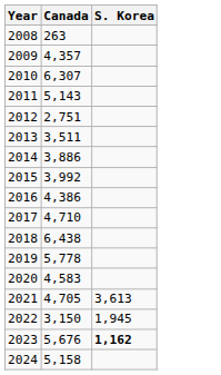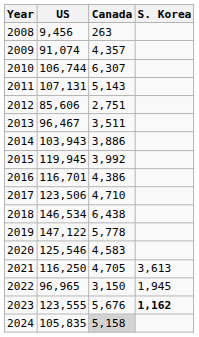 <table class="wikitable">
 <tr>
 <th>Year</th>
+<th>US</th>
 <th>Canada</th>
 <th>S. Korea</th>
 </tr>
 <tr>
 <td>2008</td>
+<td>9,456</td>
 <td>263</td>
 <td></td>
 </tr>
 <tr>
 <td>2009</td>
+<td>91,074</td>
 <td>4,357</td>
 <td></td>
 </tr>
 <tr>
 <td>2010</td>
+<td>106,744</td>
 <td>6,307</td>
 <td></td>
 </tr>
 <tr>
 <td>2011</td>
+<td>107,131</td>
 <td>5,143</td>
 <td></td>
 </tr>
 <tr>
 <td>2012</td>
+<td>85,606</td>
 <td>2,751</td>
 <td></td>
 </tr>
 <tr>
 <td>2013</td>
+<td>96,467</td>
 <td>3,511</td>
 <td></td>
 </tr>
 <tr>
 <td>2014</td>
+<td>103,943</td>
 <td>3,886</td>
 <td></td>
 </tr>
 <tr>
 <td>2015</td>
+<td>119,945</td>
 <td>3,992</td>
 <td></td>
 </tr>
 <tr>
 <td>2016</td>
+<td>116,701</td>
 <td>4,386</td>
 <td></td>
 </tr>
 <tr>
 <td>2017</td>
+<td>123,506</td>
 <td>4,710</td>
 <td></td>
 </tr>
 <tr>
 <td>2018</td>
+<td>146,534</td>
 <td>6,438</td>
 <td></td>
 </tr>
 <tr>
 <td>2019</td>
+<td>147,122</td>
 <td>5,778</td>
 <td></td>
 </tr>
 <tr>
 <td>2020</td>
+<td>125,546</td>
 <td>4,583</td>
 <td></td>
 </tr>
 <tr>
 <td>2021</td>
+<td>116,250</td>
 <td>4,705</td>
 <td>3,613</td>
 </tr>
 <tr>
 <td>2022</td>
+<td>96,965</td>
 <td>3,150</td>
 <td>1,945</td>
 </tr>
 <tr>
 <td>2023</td>
+<td>123,555</td>
 <td>5,676</td>
 <td><strong>1,162</strong></td>
 </tr>
 <tr>
 <td>2024</td>
-<td>5,158</td>
+<td>105,835</td>
+<td style="background: lightgrey;">5,158</td>
 <td></td>
 </tr>
 </table>
